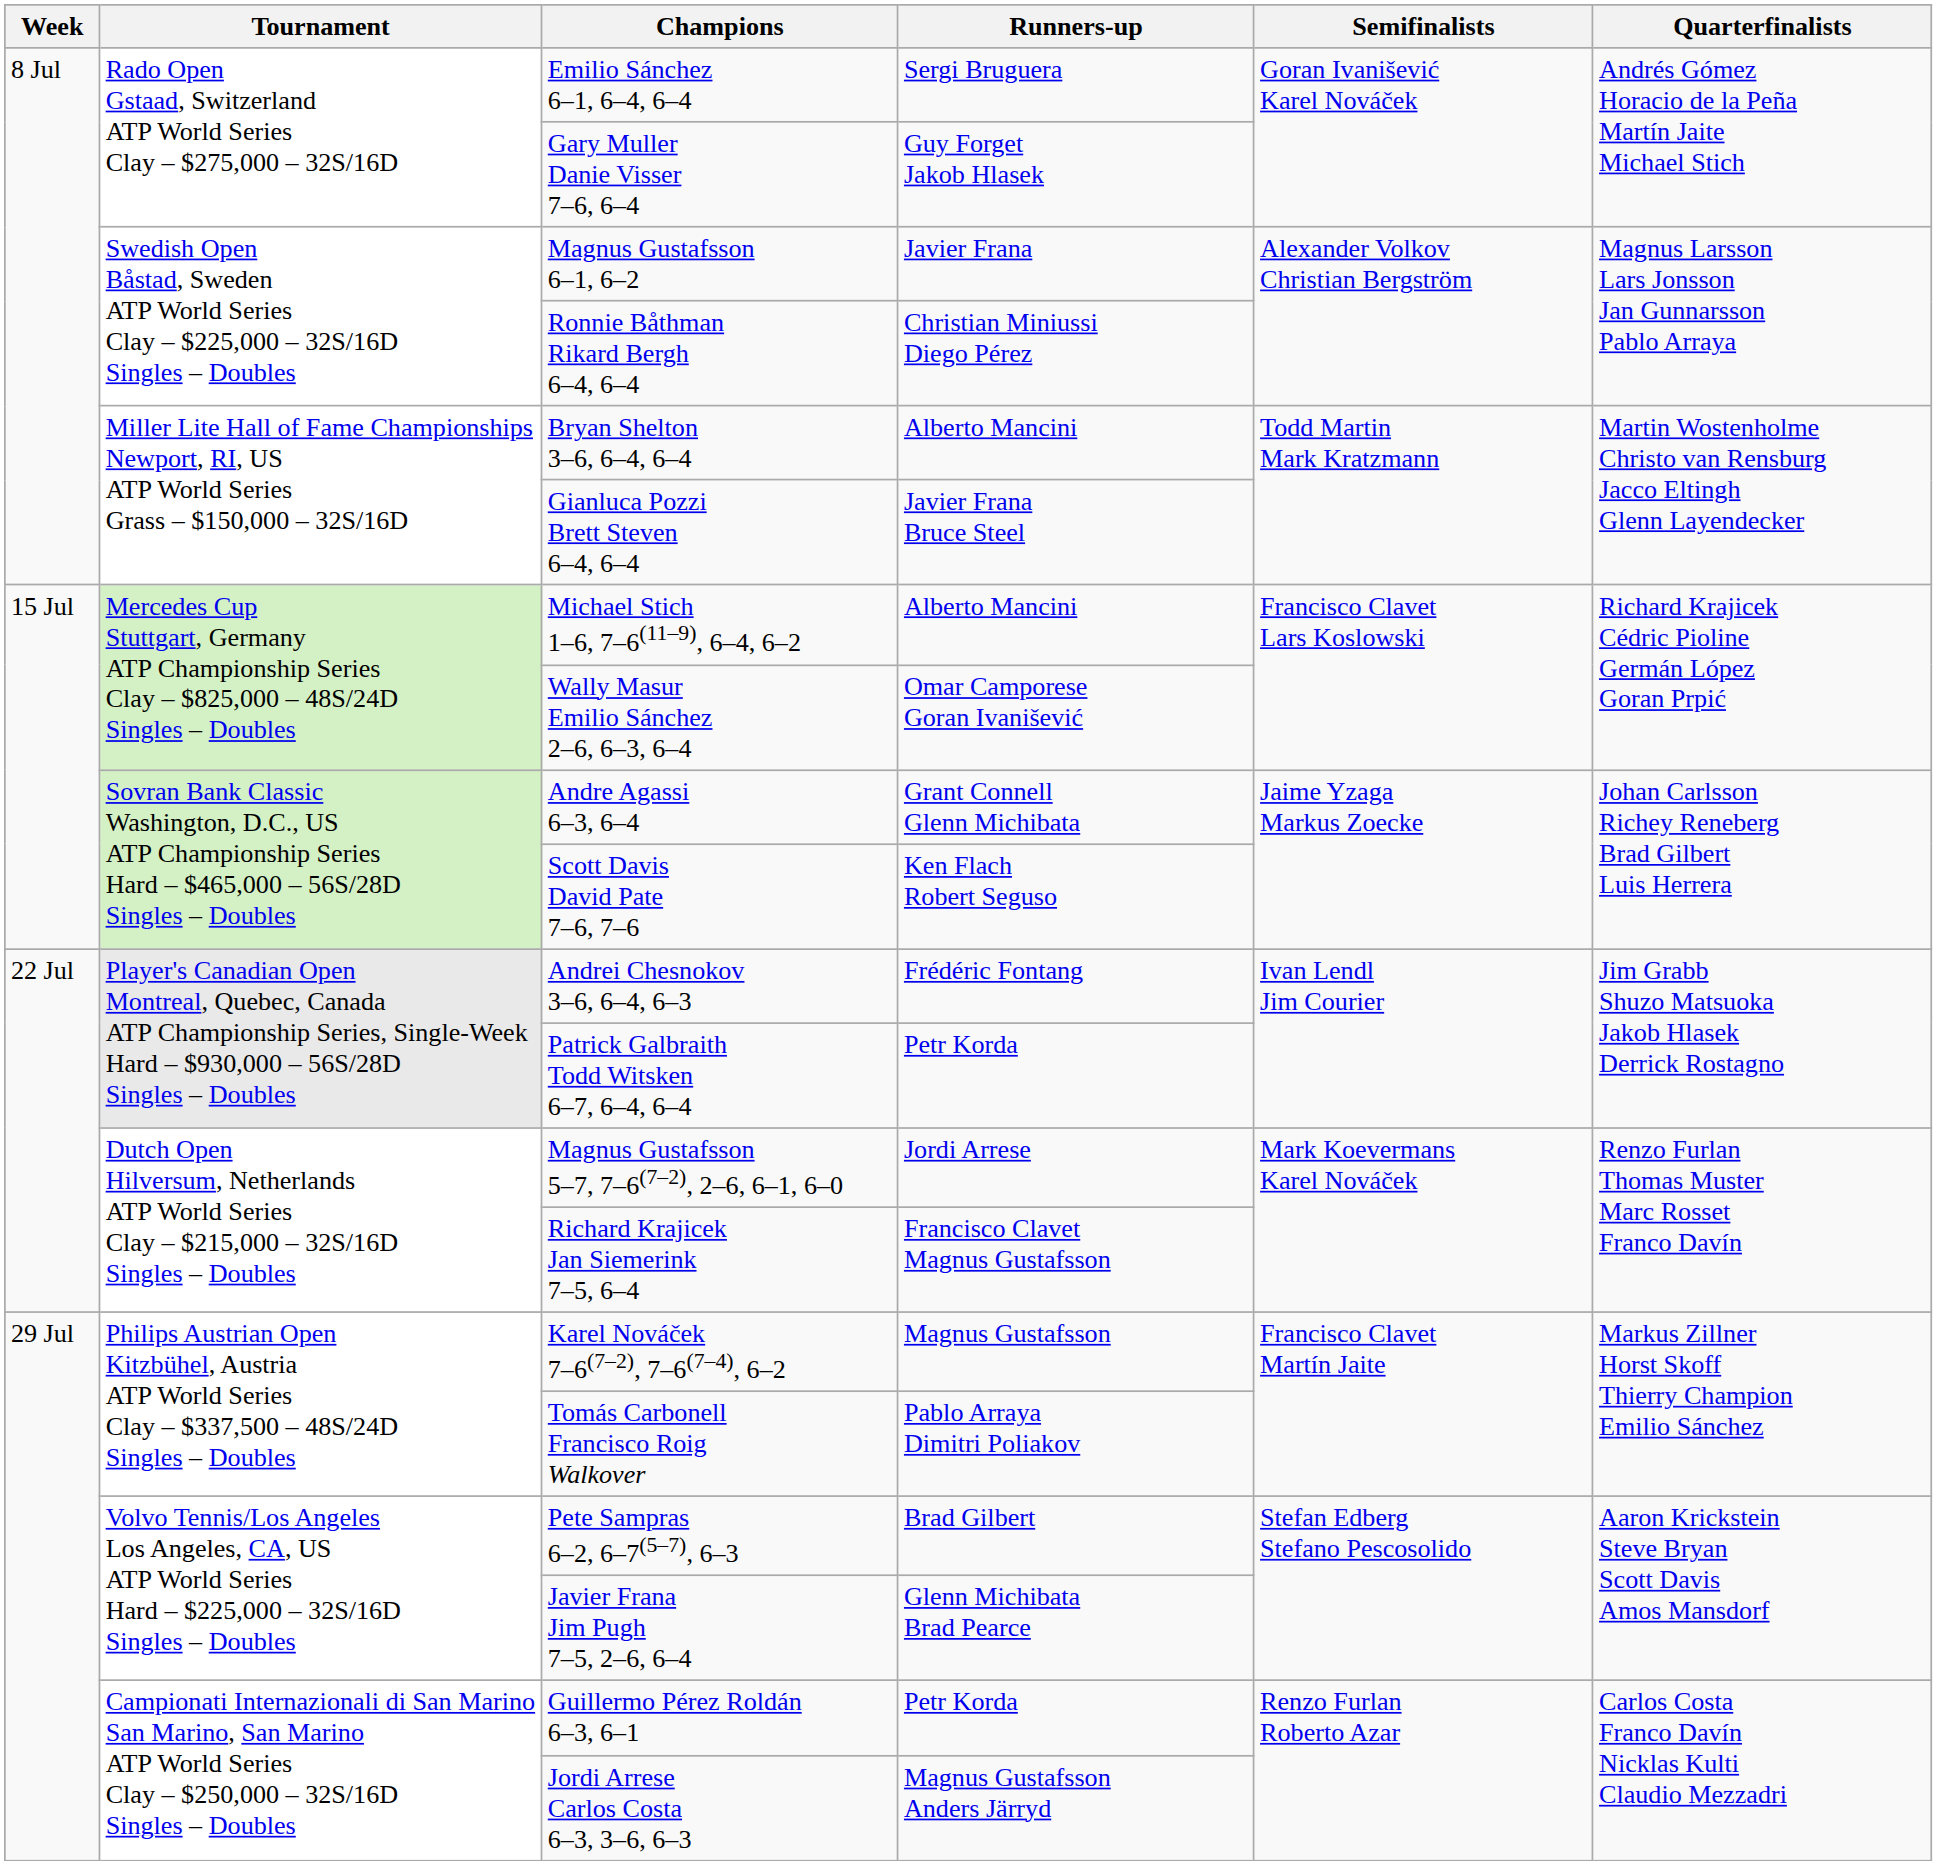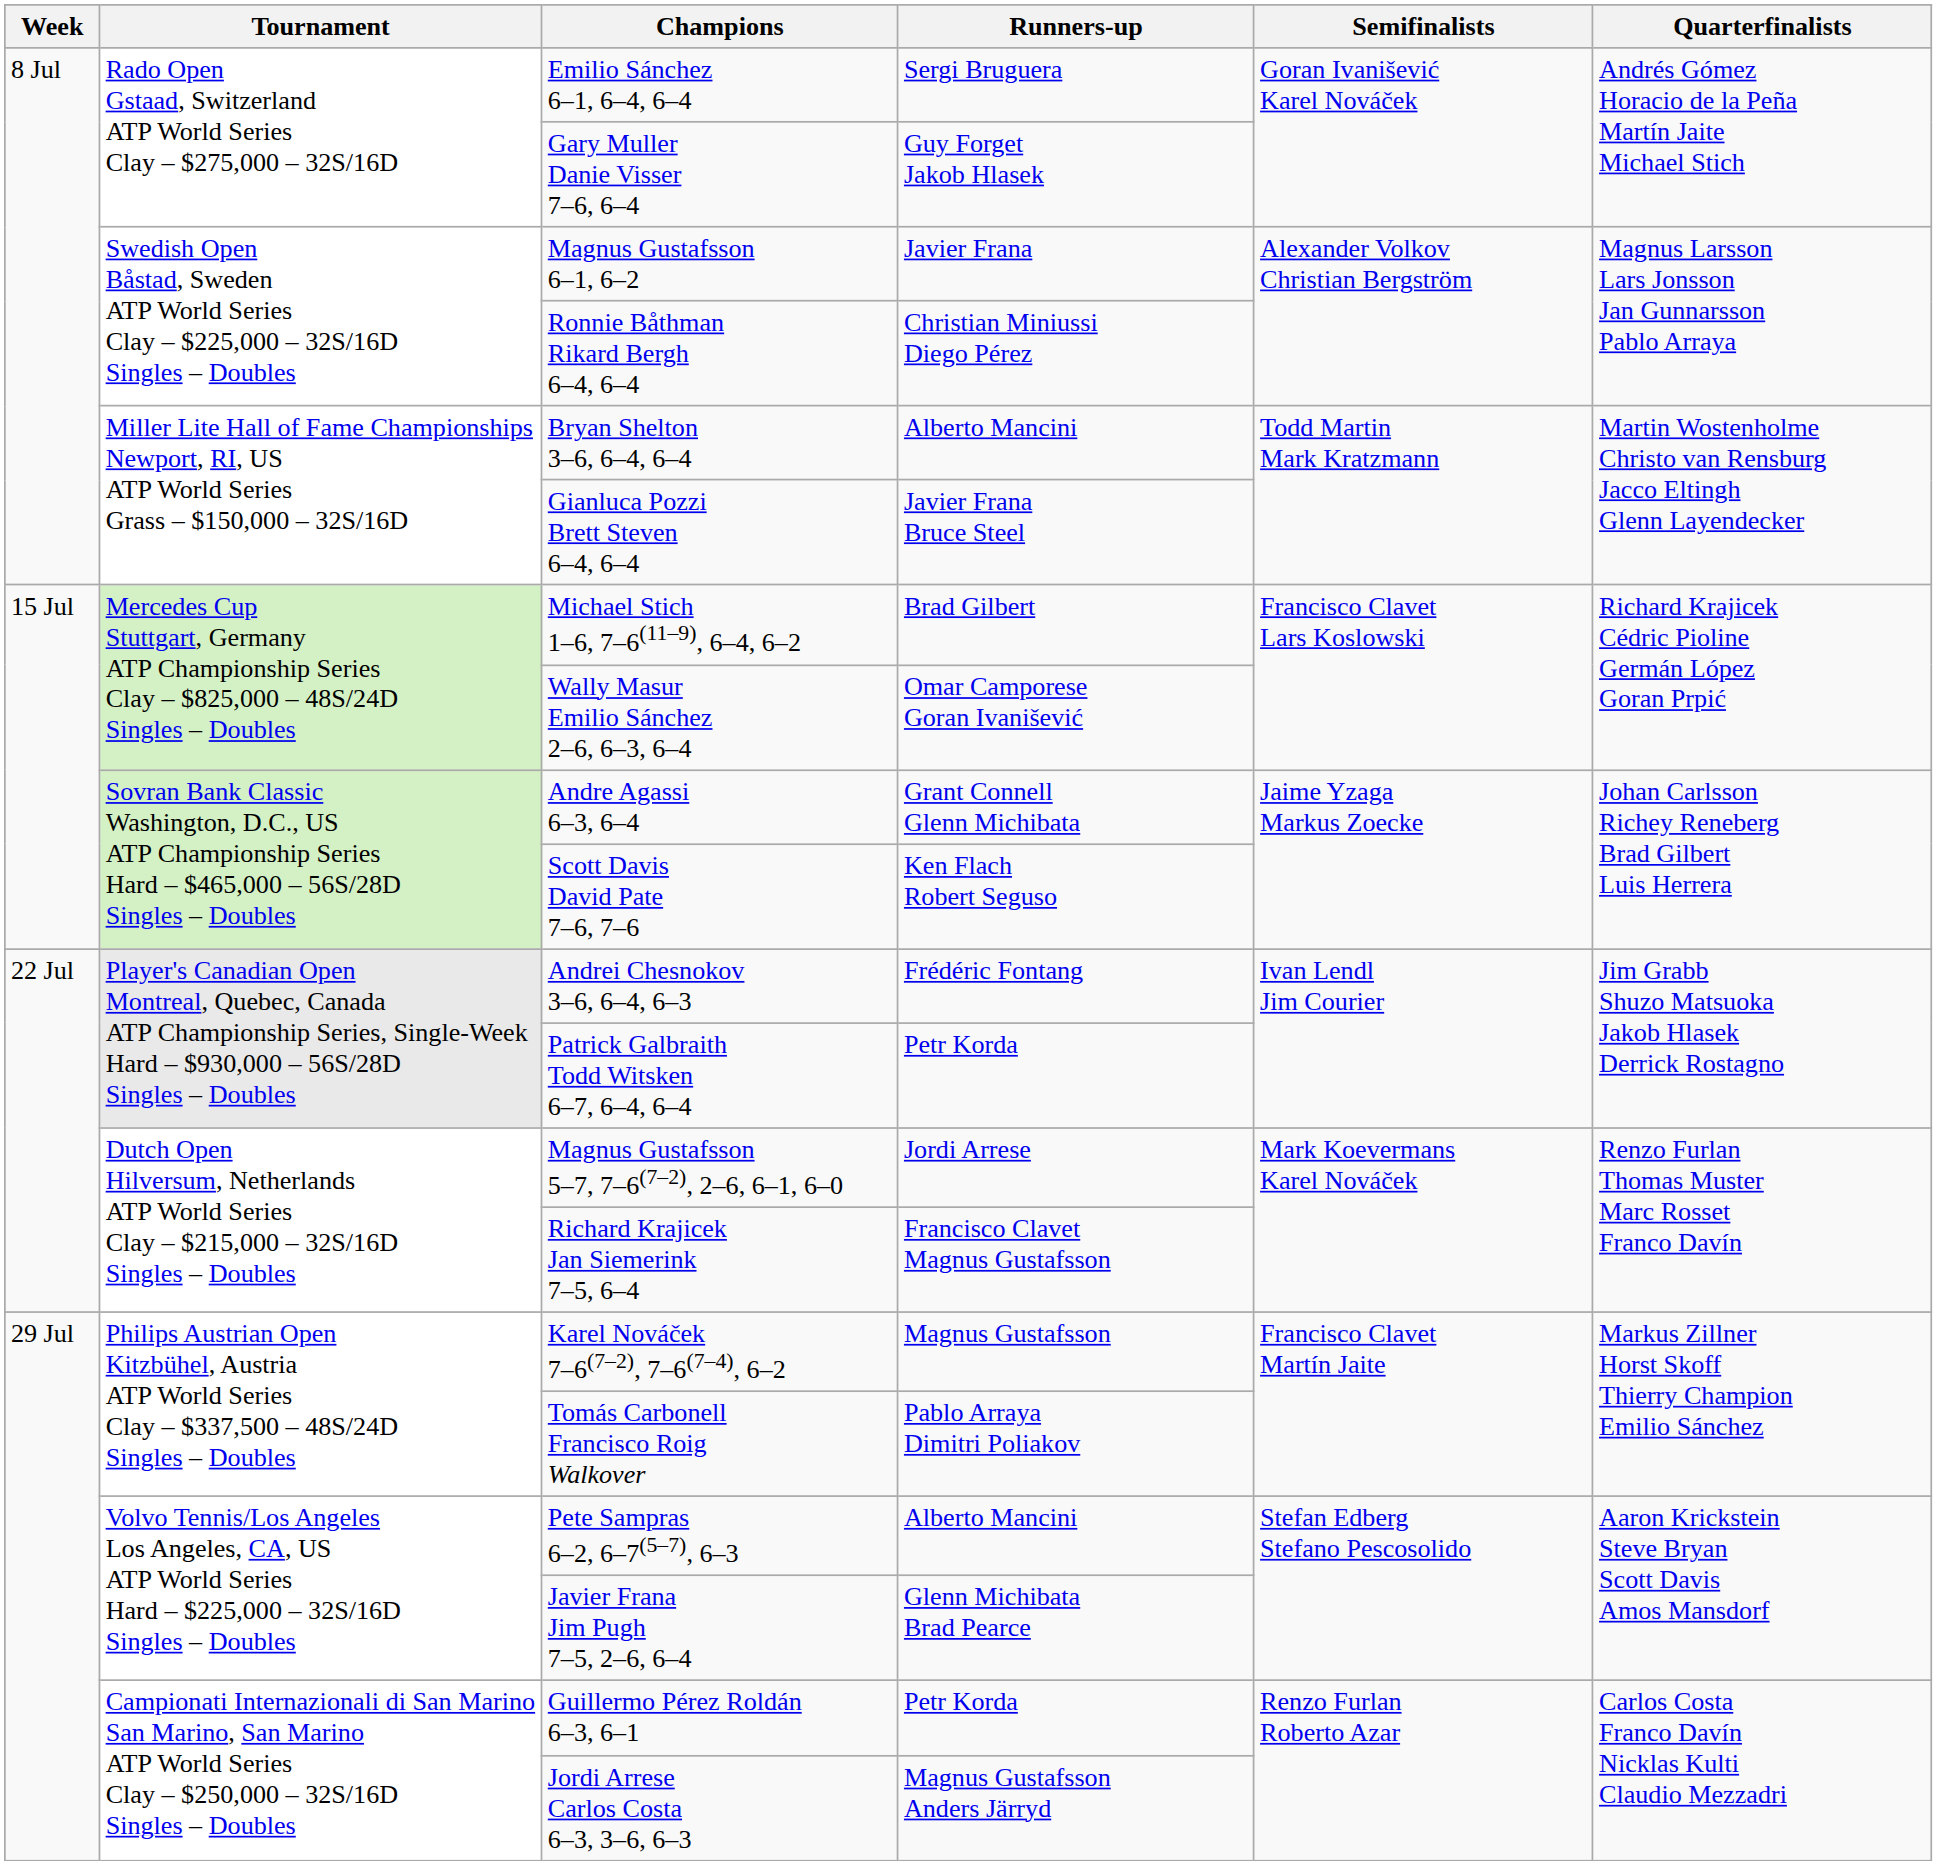 <table class=wikitable style=font-size:95%>
 <tr>
 <th style="width:48px;">Week</th>
 <th style="width:250px;">Tournament</th>
 <th style="width:200px;">Champions</th>
 <th style="width:200px;">Runners-up</th>
 <th style="width:190px;">Semifinalists</th>
 <th style="width:190px;">Quarterfinalists</th>
 </tr>
 <tr valign=top>
 <td rowspan=6>8 Jul</td>
 <td style="background:#FFF;" rowspan="2"><a href='#'>Rado Open</a> <br> <a href='#'>Gstaad</a>, Switzerland <br> ATP World Series <br> Clay – $275,000 – 32S/16D</td>
 <td> <a href='#'>Emilio Sánchez</a> <br> 6–1, 6–4, 6–4</td>
 <td> <a href='#'>Sergi Bruguera</a></td>
 <td rowspan=2> <a href='#'>Goran Ivanišević</a> <br>  <a href='#'>Karel Nováček</a></td>
 <td rowspan=2> <a href='#'>Andrés Gómez</a> <br>  <a href='#'>Horacio de la Peña</a> <br>  <a href='#'>Martín Jaite</a> <br>  <a href='#'>Michael Stich</a></td>
 </tr>
 <tr valign=top>
 <td> <a href='#'>Gary Muller</a> <br>  <a href='#'>Danie Visser</a> <br> 7–6, 6–4</td>
 <td> <a href='#'>Guy Forget</a> <br>  <a href='#'>Jakob Hlasek</a></td>
 </tr>
 <tr valign=top>
 <td style="background:#FFF;" rowspan="2"><a href='#'>Swedish Open</a> <br> <a href='#'>Båstad</a>, Sweden <br> ATP World Series <br> Clay – $225,000 – 32S/16D <br> <a href='#'>Singles</a> – <a href='#'>Doubles</a></td>
 <td> <a href='#'>Magnus Gustafsson</a> <br> 6–1, 6–2</td>
 <td> <a href='#'>Javier Frana</a></td>
 <td rowspan=2> <a href='#'>Alexander Volkov</a> <br>  <a href='#'>Christian Bergström</a></td>
 <td rowspan=2> <a href='#'>Magnus Larsson</a> <br>  <a href='#'>Lars Jonsson</a> <br>  <a href='#'>Jan Gunnarsson</a> <br>  <a href='#'>Pablo Arraya</a></td>
 </tr>
 <tr valign=top>
 <td> <a href='#'>Ronnie Båthman</a> <br>  <a href='#'>Rikard Bergh</a> <br> 6–4, 6–4</td>
 <td> <a href='#'>Christian Miniussi</a> <br>  <a href='#'>Diego Pérez</a></td>
 </tr>
 <tr valign=top>
 <td style="background:#FFF;" rowspan="2"><a href='#'>Miller Lite Hall of Fame Championships</a> <br>  <a href='#'>Newport</a>, <a href='#'>RI</a>, US <br> ATP World Series <br> Grass – $150,000 – 32S/16D</td>
 <td> <a href='#'>Bryan Shelton</a> <br> 3–6, 6–4, 6–4</td>
 <td> <a href='#'>Alberto Mancini</a></td>
 <td rowspan=2> <a href='#'>Todd Martin</a> <br>  <a href='#'>Mark Kratzmann</a></td>
 <td rowspan=2> <a href='#'>Martin Wostenholme</a> <br>  <a href='#'>Christo van Rensburg</a> <br>  <a href='#'>Jacco Eltingh</a> <br>  <a href='#'>Glenn Layendecker</a></td>
 </tr>
 <tr valign=top>
 <td> <a href='#'>Gianluca Pozzi</a> <br>  <a href='#'>Brett Steven</a> <br> 6–4, 6–4</td>
 <td> <a href='#'>Javier Frana</a> <br>  <a href='#'>Bruce Steel</a></td>
 </tr>
 <tr valign=top>
 <td rowspan=4>15 Jul</td>
 <td style="background:#D4F1C5;" rowspan="2"><a href='#'>Mercedes Cup</a> <br> <a href='#'>Stuttgart</a>, Germany <br> ATP Championship Series <br> Clay – $825,000 – 48S/24D <br> <a href='#'>Singles</a> – <a href='#'>Doubles</a></td>
 <td> <a href='#'>Michael Stich</a> <br> 1–6, 7–6<sup>(11–9)</sup>, 6–4, 6–2</td>
-<td> <a href='#'>Alberto Mancini</a></td>
+<td> <a href='#'>Brad Gilbert</a></td>
 <td rowspan=2> <a href='#'>Francisco Clavet</a> <br>  <a href='#'>Lars Koslowski</a></td>
 <td rowspan=2> <a href='#'>Richard Krajicek</a> <br>  <a href='#'>Cédric Pioline</a> <br>  <a href='#'>Germán López</a> <br>  <a href='#'>Goran Prpić</a></td>
 </tr>
 <tr valign=top>
 <td> <a href='#'>Wally Masur</a> <br>  <a href='#'>Emilio Sánchez</a> <br> 2–6, 6–3, 6–4</td>
 <td> <a href='#'>Omar Camporese</a> <br>  <a href='#'>Goran Ivanišević</a></td>
 </tr>
 <tr valign=top>
 <td style="background:#D4F1C5;" rowspan="2"><a href='#'>Sovran Bank Classic</a> <br> Washington, D.C., US <br> ATP Championship Series <br> Hard – $465,000 – 56S/28D <br> <a href='#'>Singles</a> – <a href='#'>Doubles</a></td>
 <td> <a href='#'>Andre Agassi</a> <br> 6–3, 6–4</td>
 <td> <a href='#'>Grant Connell</a> <br>  <a href='#'>Glenn Michibata</a></td>
 <td rowspan=2> <a href='#'>Jaime Yzaga</a> <br>  <a href='#'>Markus Zoecke</a></td>
 <td rowspan=2> <a href='#'>Johan Carlsson</a> <br>  <a href='#'>Richey Reneberg</a> <br>  <a href='#'>Brad Gilbert</a> <br>  <a href='#'>Luis Herrera</a></td>
 </tr>
 <tr valign=top>
 <td> <a href='#'>Scott Davis</a> <br>  <a href='#'>David Pate</a> <br> 7–6, 7–6</td>
 <td> <a href='#'>Ken Flach</a> <br>  <a href='#'>Robert Seguso</a></td>
 </tr>
 <tr valign=top>
 <td rowspan=4>22 Jul</td>
 <td style="background:#E9E9E9;" rowspan="2"><a href='#'>Player's Canadian Open</a> <br> <a href='#'>Montreal</a>, Quebec, Canada <br> ATP Championship Series, Single-Week <br> Hard – $930,000 – 56S/28D <br> <a href='#'>Singles</a> – <a href='#'>Doubles</a></td>
 <td> <a href='#'>Andrei Chesnokov</a> <br> 3–6, 6–4, 6–3</td>
 <td> <a href='#'>Frédéric Fontang</a></td>
 <td rowspan=2> <a href='#'>Ivan Lendl</a> <br>  <a href='#'>Jim Courier</a></td>
 <td rowspan=2> <a href='#'>Jim Grabb</a> <br>  <a href='#'>Shuzo Matsuoka</a> <br>  <a href='#'>Jakob Hlasek</a> <br>  <a href='#'>Derrick Rostagno</a></td>
 </tr>
 <tr valign=top>
 <td> <a href='#'>Patrick Galbraith</a> <br>  <a href='#'>Todd Witsken</a> <br> 6–7, 6–4, 6–4</td>
 <td> <a href='#'>Petr Korda</a></td>
 </tr>
 <tr valign=top>
 <td style="background:#FFF;" rowspan="2"><a href='#'>Dutch Open</a> <br> <a href='#'>Hilversum</a>, Netherlands <br> ATP World Series <br> Clay – $215,000 – 32S/16D <br> <a href='#'>Singles</a> – <a href='#'>Doubles</a></td>
 <td> <a href='#'>Magnus Gustafsson</a> <br> 5–7, 7–6<sup>(7–2)</sup>, 2–6, 6–1, 6–0</td>
 <td> <a href='#'>Jordi Arrese</a></td>
 <td rowspan=2> <a href='#'>Mark Koevermans</a> <br>  <a href='#'>Karel Nováček</a></td>
 <td rowspan=2> <a href='#'>Renzo Furlan</a> <br>  <a href='#'>Thomas Muster</a> <br>  <a href='#'>Marc Rosset</a> <br>  <a href='#'>Franco Davín</a></td>
 </tr>
 <tr valign=top>
 <td> <a href='#'>Richard Krajicek</a> <br>  <a href='#'>Jan Siemerink</a> <br> 7–5, 6–4</td>
 <td> <a href='#'>Francisco Clavet</a> <br>  <a href='#'>Magnus Gustafsson</a></td>
 </tr>
 <tr valign=top>
 <td rowspan=6>29 Jul</td>
 <td style="background:#FFF;" rowspan="2"><a href='#'>Philips Austrian Open</a> <br> <a href='#'>Kitzbühel</a>, Austria <br> ATP World Series <br> Clay – $337,500 – 48S/24D <br> <a href='#'>Singles</a> – <a href='#'>Doubles</a></td>
 <td> <a href='#'>Karel Nováček</a> <br> 7–6<sup>(7–2)</sup>, 7–6<sup>(7–4)</sup>, 6–2</td>
 <td> <a href='#'>Magnus Gustafsson</a></td>
 <td rowspan=2> <a href='#'>Francisco Clavet</a> <br>  <a href='#'>Martín Jaite</a></td>
 <td rowspan=2> <a href='#'>Markus Zillner</a> <br>  <a href='#'>Horst Skoff</a> <br>  <a href='#'>Thierry Champion</a> <br>  <a href='#'>Emilio Sánchez</a></td>
 </tr>
 <tr valign=top>
 <td> <a href='#'>Tomás Carbonell</a> <br>  <a href='#'>Francisco Roig</a> <br> <em>Walkover</em></td>
 <td> <a href='#'>Pablo Arraya</a> <br>  <a href='#'>Dimitri Poliakov</a></td>
 </tr>
 <tr valign=top>
 <td style="background:#FFF;" rowspan="2"><a href='#'>Volvo Tennis/Los Angeles</a> <br> Los Angeles, <a href='#'>CA</a>, US <br> ATP World Series <br> Hard – $225,000 – 32S/16D <br> <a href='#'>Singles</a> – <a href='#'>Doubles</a></td>
 <td> <a href='#'>Pete Sampras</a> <br> 6–2, 6–7<sup>(5–7)</sup>, 6–3</td>
-<td> <a href='#'>Brad Gilbert</a></td>
+<td> <a href='#'>Alberto Mancini</a></td>
 <td rowspan=2> <a href='#'>Stefan Edberg</a> <br>  <a href='#'>Stefano Pescosolido</a></td>
 <td rowspan=2> <a href='#'>Aaron Krickstein</a> <br>  <a href='#'>Steve Bryan</a> <br>  <a href='#'>Scott Davis</a> <br>  <a href='#'>Amos Mansdorf</a></td>
 </tr>
 <tr valign=top>
 <td> <a href='#'>Javier Frana</a> <br>  <a href='#'>Jim Pugh</a> <br> 7–5, 2–6, 6–4</td>
 <td> <a href='#'>Glenn Michibata</a> <br>  <a href='#'>Brad Pearce</a></td>
 </tr>
 <tr valign=top>
 <td style="background:#FFF;" rowspan="2"><a href='#'>Campionati Internazionali di San Marino</a> <br> <a href='#'>San Marino</a>, <a href='#'>San Marino</a> <br> ATP World Series <br> Clay – $250,000 – 32S/16D <br> <a href='#'>Singles</a> – <a href='#'>Doubles</a></td>
 <td> <a href='#'>Guillermo Pérez Roldán</a> <br> 6–3, 6–1</td>
 <td> <a href='#'>Petr Korda</a></td>
 <td rowspan=2> <a href='#'>Renzo Furlan</a> <br>  <a href='#'>Roberto Azar</a></td>
 <td rowspan=2> <a href='#'>Carlos Costa</a> <br>  <a href='#'>Franco Davín</a> <br>  <a href='#'>Nicklas Kulti</a> <br>  <a href='#'>Claudio Mezzadri</a></td>
 </tr>
 <tr valign=top>
 <td> <a href='#'>Jordi Arrese</a> <br>  <a href='#'>Carlos Costa</a> <br> 6–3, 3–6, 6–3</td>
 <td> <a href='#'>Magnus Gustafsson</a> <br>  <a href='#'>Anders Järryd</a></td>
 </tr>
 </table>
